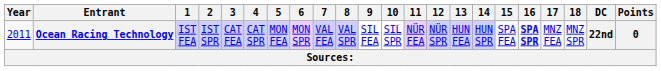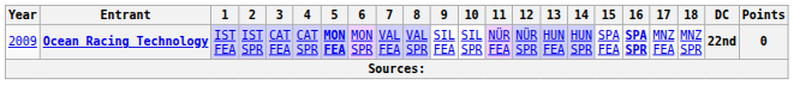 <table class="wikitable" style="text-align:center; font-size:85%">
 <tr>
 <th>Year</th>
 <th>Entrant</th>
 <th>1</th>
 <th>2</th>
 <th>3</th>
 <th>4</th>
 <th>5</th>
 <th>6</th>
 <th>7</th>
 <th>8</th>
 <th>9</th>
 <th>10</th>
 <th>11</th>
 <th>12</th>
 <th>13</th>
 <th>14</th>
 <th>15</th>
 <th>16</th>
 <th>17</th>
 <th>18</th>
 <th>DC</th>
 <th>Points</th>
 </tr>
 <tr>
-<td><a href='#'>2011</a></td>
+<td><a href='#'>2009</a></td>
 <th nowrap><a href='#'>Ocean Racing Technology</a></th>
 <td style="background:#CFCFFF;"><a href='#'>IST<br>FEA</a><br></td>
 <td style="background:#CFCFFF;"><a href='#'>IST<br>SPR</a><br></td>
 <td style="background:#CFCFFF;"><a href='#'>CAT<br>FEA</a><br></td>
 <td style="background:#CFCFFF;"><a href='#'>CAT<br>SPR</a><br></td>
-<td style="background:#CFCFFF;"><a href='#'>MON<br>FEA</a><br></td>
+<td style="background:#CFCFFF;"><strong><a href='#'>MON<br>FEA</a><br></strong></td>
 <td style="background:#EFCFFF;"><a href='#'>MON<br>SPR</a><br></td>
 <td style="background:#CFCFFF;"><a href='#'>VAL<br>FEA</a><br></td>
 <td style="background:#CFCFFF;"><a href='#'>VAL<br>SPR</a><br></td>
 <td style="background:#FFFFFF;"><a href='#'>SIL<br>FEA</a><br></td>
 <td style="background:#FFFFFF;"><a href='#'>SIL<br>SPR</a><br></td>
 <td style="background:#EFCFFF;"><a href='#'>NÜR<br>FEA</a><br></td>
 <td style="background:#CFCFFF;"><a href='#'>NÜR<br>SPR</a><br></td>
 <td style="background:#CFCFFF;"><a href='#'>HUN<br>FEA</a><br></td>
 <td style="background:#CFCFFF;"><a href='#'>HUN<br>SPR</a><br></td>
 <td><a href='#'>SPA<br>FEA</a></td>
 <td><strong><a href='#'>SPA<br>SPR</a></strong></td>
 <td><a href='#'>MNZ<br>FEA</a></td>
 <td><a href='#'>MNZ<br>SPR</a></td>
 <th>22nd</th>
 <th>0</th>
 </tr>
 <tr>
 <th colspan="22">Sources:</th>
 </tr>
 </table>
